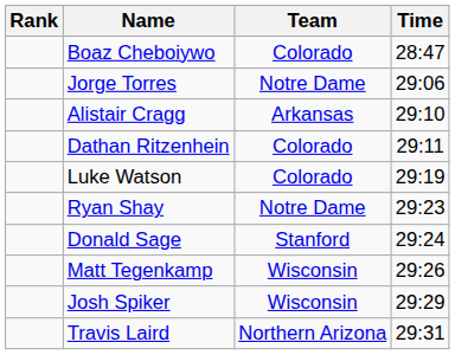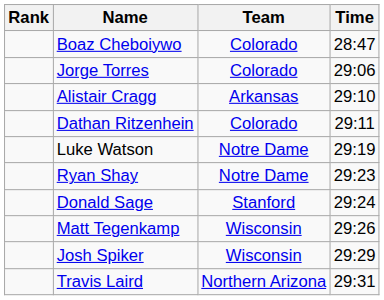 <table class="wikitable sortable" style="text-align:center">
 <tr>
 <th>Rank</th>
 <th>Name</th>
 <th>Team</th>
 <th>Time</th>
 </tr>
 <tr>
 <td></td>
 <td align=left> <a href='#'>Boaz Cheboiywo</a></td>
 <td><a href='#'>Colorado</a></td>
 <td>28:47</td>
 </tr>
 <tr>
 <td></td>
 <td align=left> <a href='#'>Jorge Torres</a></td>
-<td><a href='#'>Notre Dame</a></td>
+<td><a href='#'>Colorado</a></td>
 <td>29:06</td>
 </tr>
 <tr>
 <td></td>
 <td align=left> <a href='#'>Alistair Cragg</a></td>
 <td><a href='#'>Arkansas</a></td>
 <td>29:10</td>
 </tr>
 <tr>
 <td></td>
 <td align=left> <a href='#'>Dathan Ritzenhein</a></td>
 <td><a href='#'>Colorado</a></td>
 <td>29:11</td>
 </tr>
 <tr>
 <td></td>
 <td align=left> Luke Watson</td>
-<td><a href='#'>Colorado</a></td>
+<td><a href='#'>Notre Dame</a></td>
 <td>29:19</td>
 </tr>
 <tr>
 <td></td>
 <td align=left> <a href='#'>Ryan Shay</a></td>
 <td><a href='#'>Notre Dame</a></td>
 <td>29:23</td>
 </tr>
 <tr>
 <td></td>
 <td align=left> <a href='#'>Donald Sage</a></td>
 <td><a href='#'>Stanford</a></td>
 <td>29:24</td>
 </tr>
 <tr>
 <td></td>
 <td align=left> <a href='#'>Matt Tegenkamp</a></td>
 <td><a href='#'>Wisconsin</a></td>
 <td>29:26</td>
 </tr>
 <tr>
 <td></td>
 <td align=left> <a href='#'>Josh Spiker</a></td>
 <td><a href='#'>Wisconsin</a></td>
 <td>29:29</td>
 </tr>
 <tr>
 <td></td>
 <td align=left> <a href='#'>Travis Laird</a></td>
 <td><a href='#'>Northern Arizona</a></td>
 <td>29:31</td>
 </tr>
 </table>
